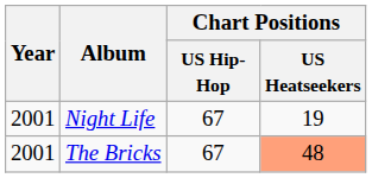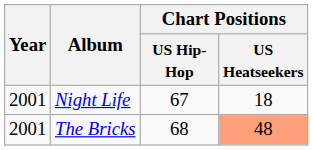 <table class="wikitable">
 <tr>
 <th rowspan="2">Year</th>
 <th rowspan="2">Album</th>
 <th colspan="2">Chart Positions</th>
 </tr>
 <tr>
 <th style="width:60px;"><small>US Hip-Hop</small></th>
 <th style="width:60px;"><small>US Heatseekers</small></th>
 </tr>
 <tr>
 <td>2001</td>
 <td><em><a href='#'>Night Life</a></em></td>
 <td style="text-align:center;">67</td>
-<td style="text-align:center;">19</td>
+<td style="text-align:center;">18</td>
 </tr>
 <tr>
 <td>2001</td>
 <td><em><a href='#'>The Bricks</a></em></td>
-<td style="text-align:center;">67</td>
+<td style="text-align:center;">68</td>
 <td style="background: lightsalmon; text-align:center;">48</td>
 </tr>
 </table>
